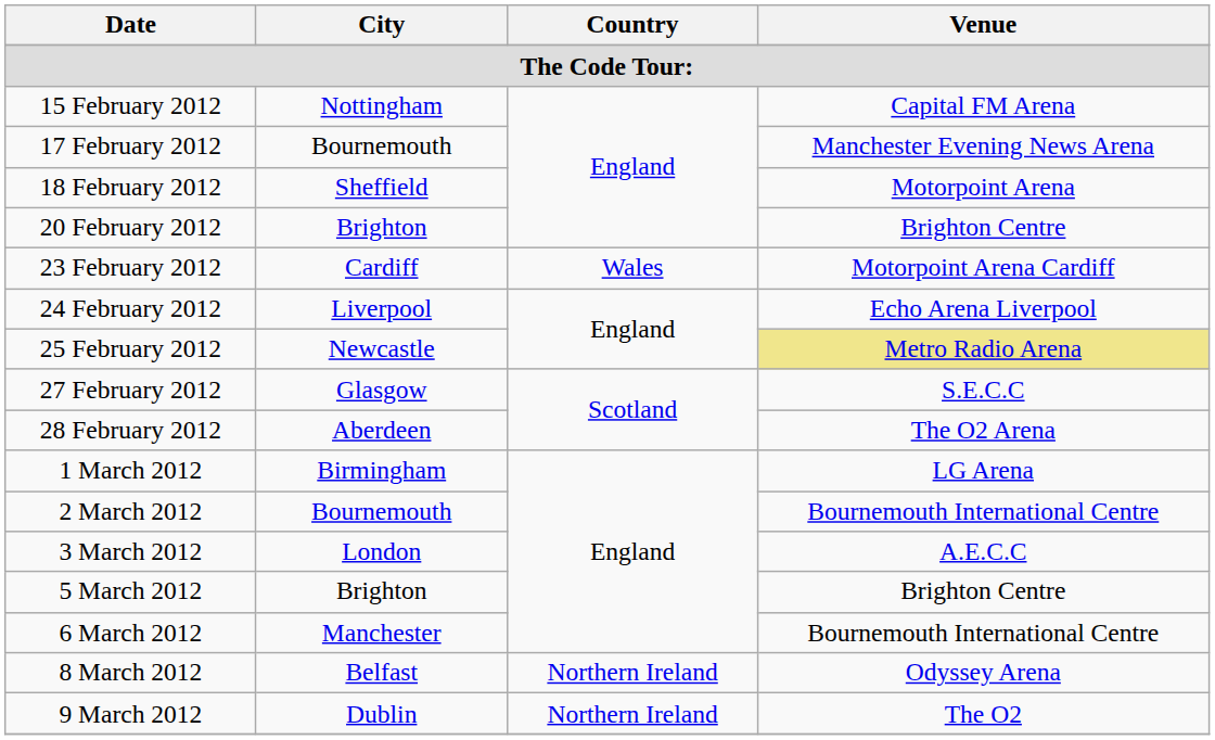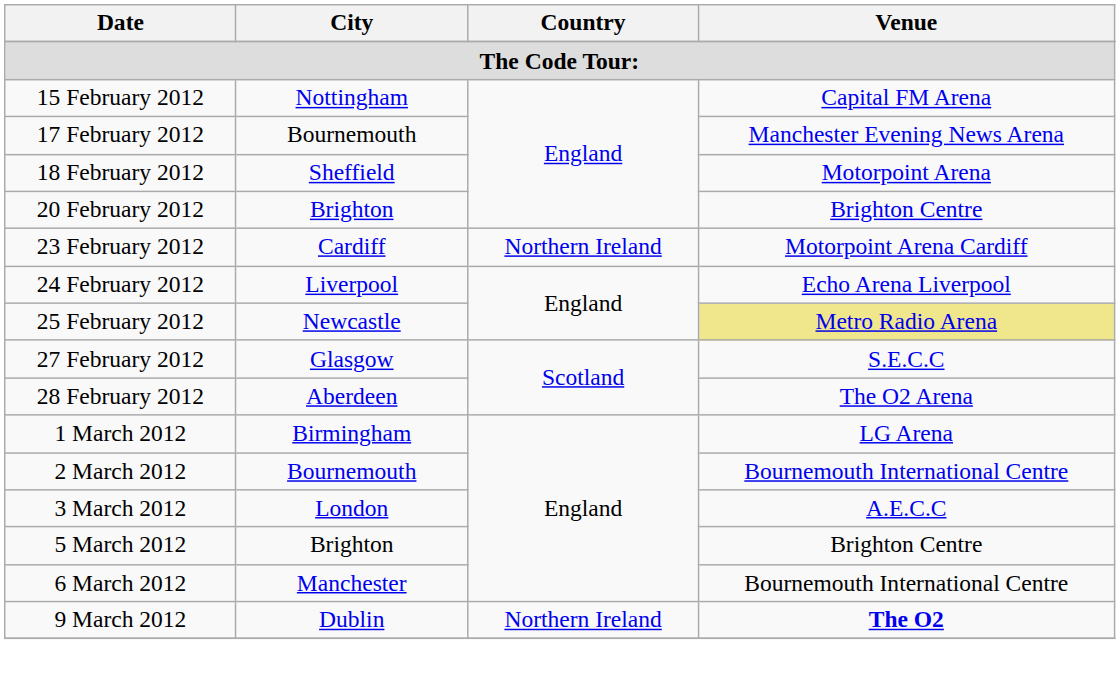 <table class="wikitable" style="text-align:center;">
 <tr>
 <th width="150">Date</th>
 <th width="150">City</th>
 <th width="150">Country</th>
 <th width="275">Venue</th>
 </tr>
 <tr>
 </tr>
 <tr style="background:#ddd;">
 <td colspan="4"><strong>The Code Tour:</strong></td>
 </tr>
 <tr>
 <td>15 February 2012</td>
 <td><a href='#'>Nottingham</a></td>
 <td rowspan="4"><a href='#'>England</a></td>
 <td><a href='#'>Capital FM Arena</a></td>
 </tr>
 <tr>
 <td>17 February 2012</td>
 <td>Bournemouth</td>
 <td><a href='#'>Manchester Evening News Arena</a></td>
 </tr>
 <tr>
 <td>18 February 2012</td>
 <td><a href='#'>Sheffield</a></td>
 <td><a href='#'>Motorpoint Arena</a></td>
 </tr>
 <tr>
 <td>20 February 2012</td>
 <td><a href='#'>Brighton</a></td>
 <td><a href='#'>Brighton Centre</a></td>
 </tr>
 <tr>
 <td>23 February 2012</td>
 <td><a href='#'>Cardiff</a></td>
-<td><a href='#'>Wales</a></td>
+<td><a href='#'>Northern Ireland</a></td>
 <td><a href='#'>Motorpoint Arena Cardiff</a></td>
 </tr>
 <tr>
 <td>24 February 2012</td>
 <td><a href='#'>Liverpool</a></td>
 <td rowspan="2">England</td>
 <td><a href='#'>Echo Arena Liverpool</a></td>
 </tr>
 <tr>
 <td>25 February 2012</td>
 <td><a href='#'>Newcastle</a></td>
 <td style="background: khaki;"><a href='#'>Metro Radio Arena</a></td>
 </tr>
 <tr>
 <td>27 February 2012</td>
 <td><a href='#'>Glasgow</a></td>
 <td rowspan="2"><a href='#'>Scotland</a></td>
 <td><a href='#'>S.E.C.C</a></td>
 </tr>
 <tr>
 <td>28 February 2012</td>
 <td><a href='#'>Aberdeen</a></td>
 <td><a href='#'>The O2 Arena</a></td>
 </tr>
 <tr>
 <td>1 March 2012</td>
 <td><a href='#'>Birmingham</a></td>
 <td rowspan="5">England</td>
 <td><a href='#'>LG Arena</a></td>
 </tr>
 <tr>
 <td>2 March 2012</td>
 <td><a href='#'>Bournemouth</a></td>
 <td><a href='#'>Bournemouth International Centre</a></td>
 </tr>
 <tr>
 <td>3 March 2012</td>
 <td><a href='#'>London</a></td>
 <td><a href='#'>A.E.C.C</a></td>
 </tr>
 <tr>
 <td>5 March 2012</td>
 <td>Brighton</td>
 <td>Brighton Centre</td>
 </tr>
 <tr>
 <td>6 March 2012</td>
 <td><a href='#'>Manchester</a></td>
 <td>Bournemouth International Centre</td>
 </tr>
 <tr>
-<td>8 March 2012</td>
-<td><a href='#'>Belfast</a></td>
-<td><a href='#'>Northern Ireland</a></td>
-<td><a href='#'>Odyssey Arena</a></td>
-</tr>
-<tr>
 <td>9 March 2012</td>
 <td><a href='#'>Dublin</a></td>
 <td><a href='#'>Northern Ireland</a></td>
-<td><a href='#'>The O2</a></td>
+<td><strong><a href='#'>The O2</a></strong></td>
 </tr>
 <tr>
 </tr>
 </table>
